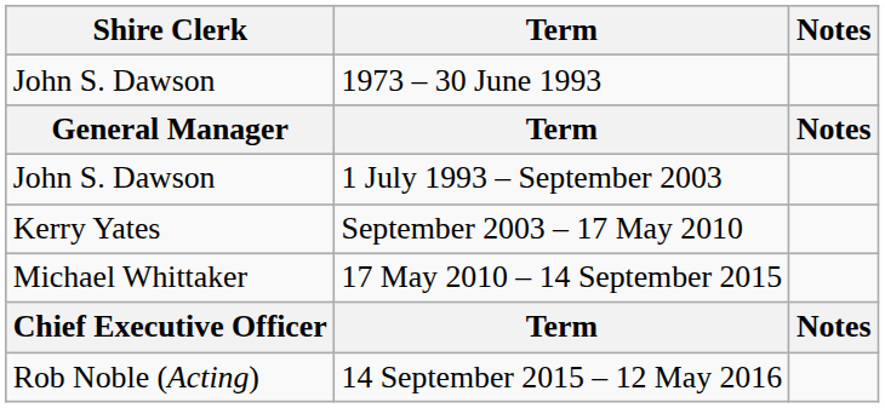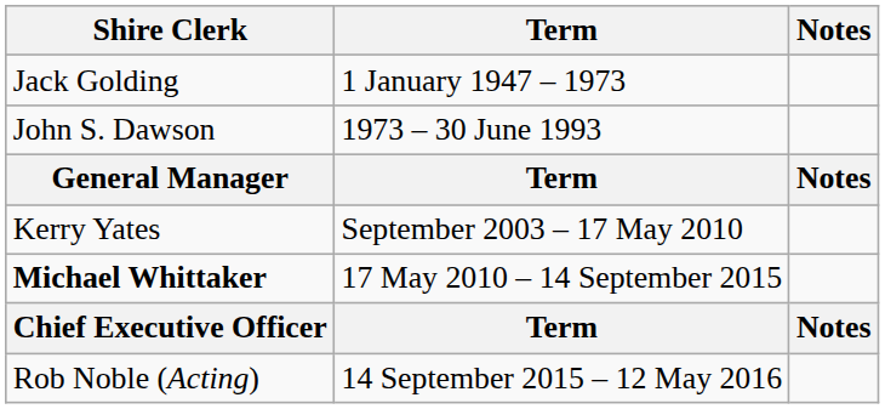 <table class="wikitable">
 <tr>
 <th>Shire Clerk</th>
 <th>Term</th>
 <th>Notes</th>
+</tr>
+<tr>
+<td>Jack Golding</td>
+<td>1 January 1947 – 1973</td>
+<td></td>
 </tr>
 <tr>
 <td>John S. Dawson</td>
 <td>1973 – 30 June 1993</td>
 <td></td>
 </tr>
 <tr>
 <th>General Manager</th>
 <th>Term</th>
 <th>Notes</th>
 </tr>
 <tr>
-<td>John S. Dawson</td>
-<td>1 July 1993 – September 2003</td>
-<td></td>
-</tr>
-<tr>
 <td>Kerry Yates</td>
 <td>September 2003 – 17 May 2010</td>
 <td></td>
 </tr>
 <tr>
-<td>Michael Whittaker</td>
+<td><strong>Michael Whittaker</strong></td>
 <td>17 May 2010 – 14 September 2015</td>
 <td></td>
 </tr>
 <tr>
 <th>Chief Executive Officer</th>
 <th>Term</th>
 <th>Notes</th>
 </tr>
 <tr>
 <td>Rob Noble (<em>Acting</em>)</td>
 <td>14 September 2015 – 12 May 2016</td>
 <td></td>
 </tr>
 </table>
